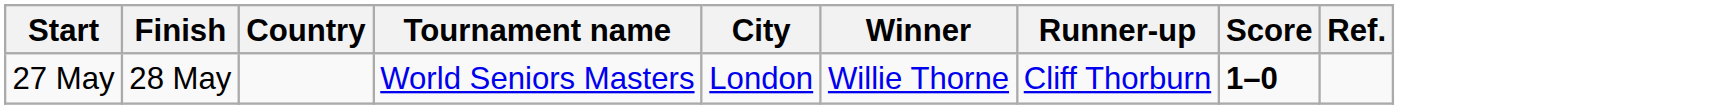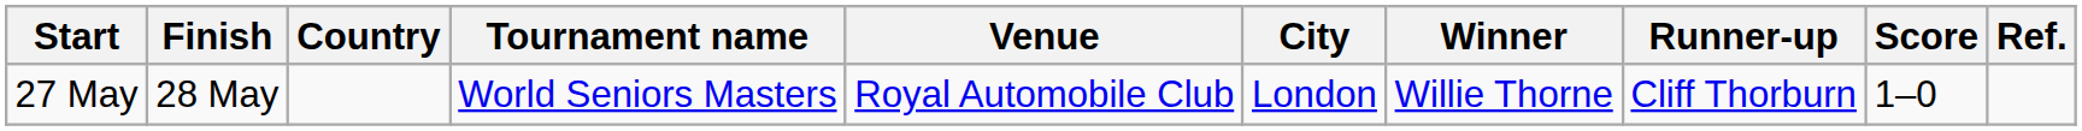 <table class="wikitable sortable" style="font-size: 85%">
 <tr>
 <th>Start</th>
 <th>Finish</th>
 <th>Country</th>
 <th>Tournament name</th>
+<th>Venue</th>
 <th>City</th>
 <th>Winner</th>
 <th>Runner-up</th>
 <th>Score</th>
 <th>Ref.</th>
 </tr>
 <tr>
 <td>27 May</td>
 <td>28 May</td>
 <td></td>
 <td><a href='#'>World Seniors Masters</a></td>
+<td><a href='#'>Royal Automobile Club</a></td>
 <td><a href='#'>London</a></td>
 <td> <a href='#'>Willie Thorne</a></td>
 <td> <a href='#'>Cliff Thorburn</a></td>
-<td><strong>1–0</strong></td>
+<td>1–0</td>
 <td></td>
 </tr>
 </table>
